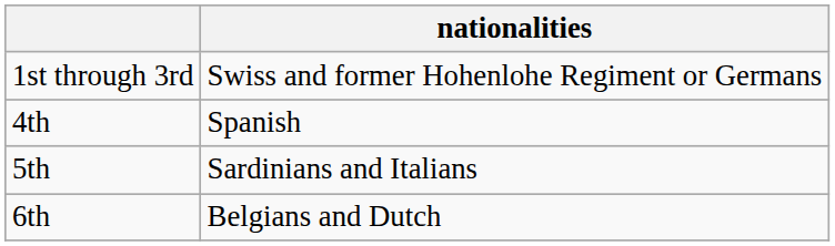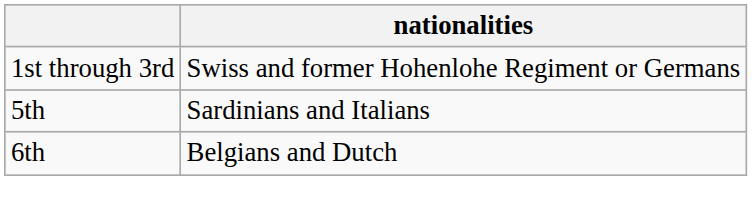 <table class="wikitable" border="1" align='center'>
 <tr>
 <th></th>
 <th>nationalities</th>
 </tr>
 <tr>
 <td>1st through 3rd</td>
 <td>Swiss and former Hohenlohe Regiment or Germans</td>
 </tr>
 <tr>
-<td>4th</td>
-<td>Spanish</td>
-</tr>
-<tr>
 <td>5th</td>
 <td>Sardinians and Italians</td>
 </tr>
 <tr>
 <td>6th</td>
 <td>Belgians and Dutch</td>
 </tr>
 </table>
